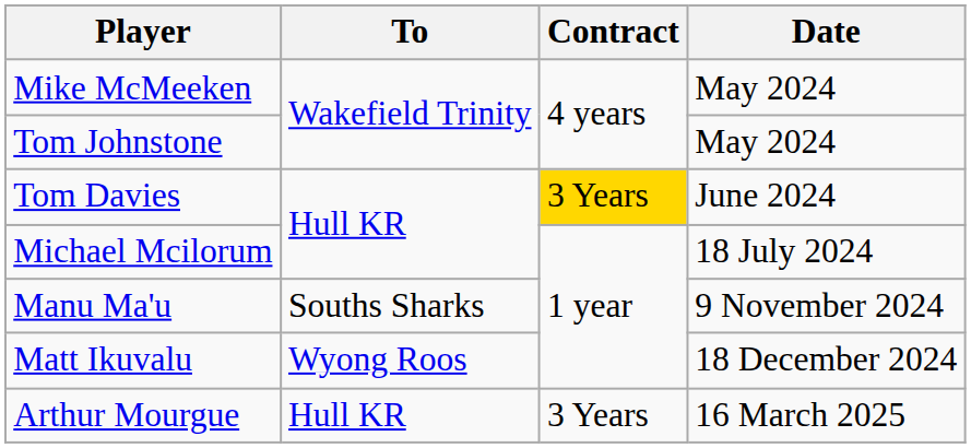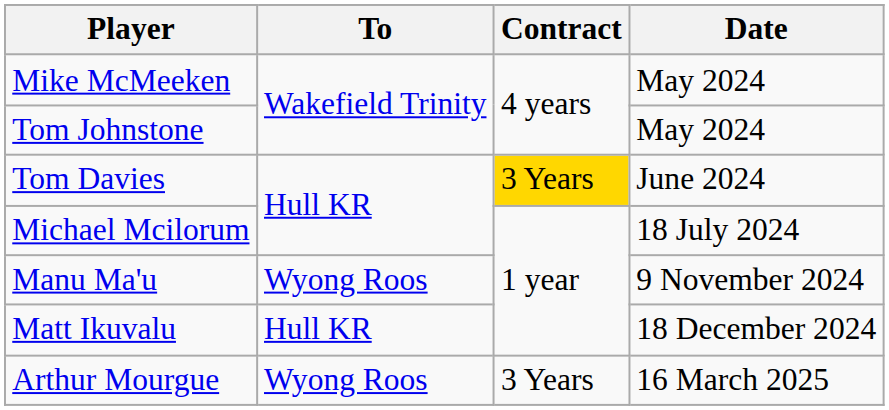 <table class="wikitable">
 <tr>
 <th>Player</th>
 <th>To</th>
 <th>Contract</th>
 <th>Date</th>
 </tr>
 <tr>
 <td> <a href='#'>Mike McMeeken</a></td>
 <td Rowspan=2> <a href='#'>Wakefield Trinity</a></td>
 <td Rowspan=2>4 years</td>
 <td>May 2024</td>
 </tr>
 <tr>
 <td> <a href='#'>Tom Johnstone</a></td>
 <td>May 2024</td>
 </tr>
 <tr>
 <td> <a href='#'>Tom Davies</a></td>
 <td Rowspan=2> <a href='#'>Hull KR</a></td>
 <td style="background: gold;">3 Years</td>
 <td>June 2024</td>
 </tr>
 <tr>
 <td> <a href='#'>Michael Mcilorum</a></td>
 <td Rowspan=3>1 year</td>
 <td>18 July 2024</td>
 </tr>
 <tr>
 <td> <a href='#'>Manu Ma'u</a></td>
-<td> Souths Sharks</td>
+<td> <a href='#'>Wyong Roos</a></td>
 <td>9 November 2024</td>
 </tr>
 <tr>
 <td> <a href='#'>Matt Ikuvalu</a></td>
-<td> <a href='#'>Wyong Roos</a></td>
+<td> <a href='#'>Hull KR</a></td>
 <td>18 December 2024</td>
 </tr>
 <tr>
 <td> <a href='#'>Arthur Mourgue</a></td>
-<td> <a href='#'>Hull KR</a></td>
+<td> <a href='#'>Wyong Roos</a></td>
 <td>3 Years</td>
 <td>16 March 2025</td>
 </tr>
 </table>
